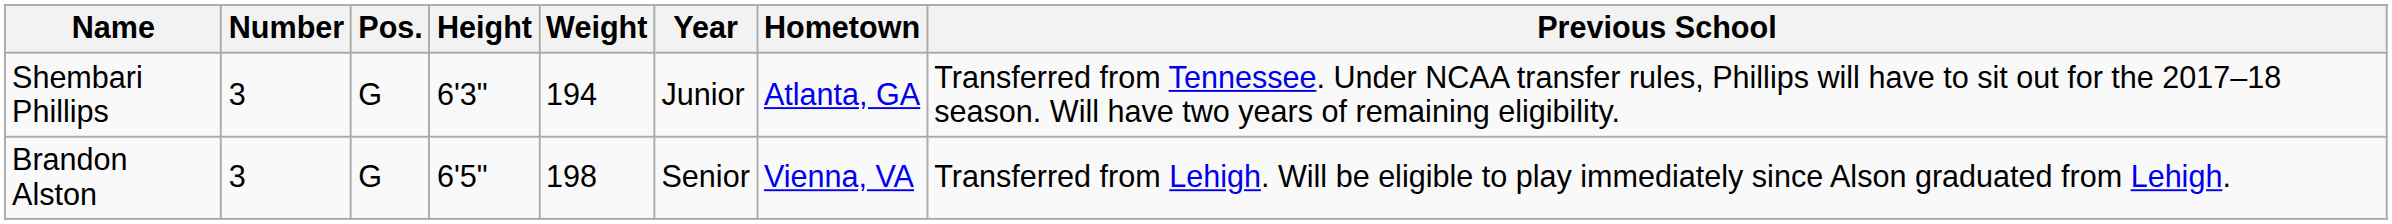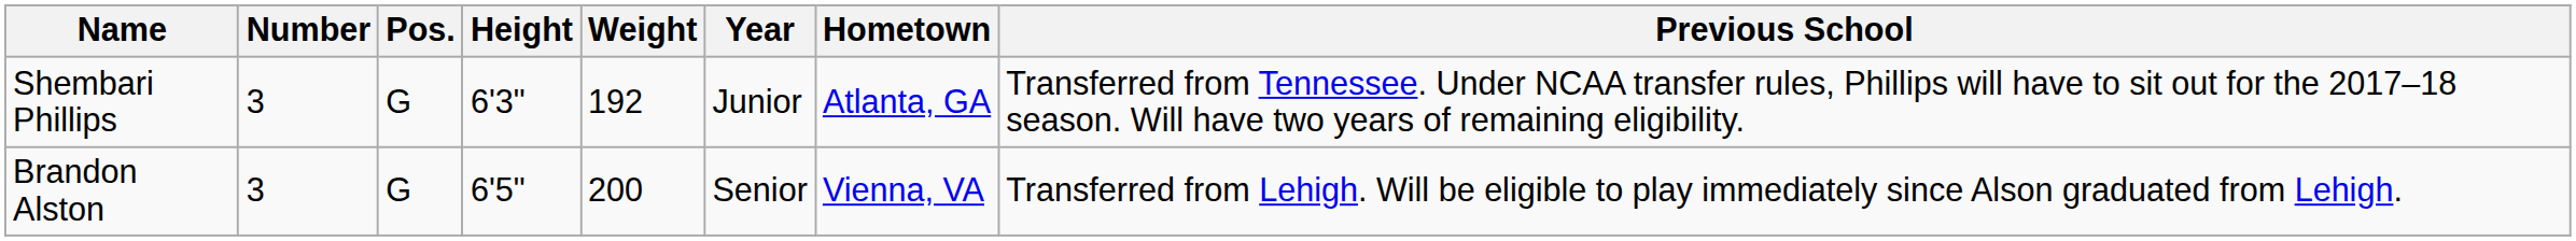 <table class="wikitable sortable" border="1">
 <tr>
 <th>Name</th>
 <th>Number</th>
 <th>Pos.</th>
 <th>Height</th>
 <th>Weight</th>
 <th>Year</th>
 <th>Hometown</th>
 <th class="unsortable">Previous School</th>
 </tr>
 <tr>
 <td>Shembari Phillips</td>
 <td>3</td>
 <td>G</td>
 <td>6'3"</td>
-<td>194</td>
+<td>192</td>
 <td>Junior</td>
 <td><a href='#'>Atlanta, GA</a></td>
 <td>Transferred from <a href='#'>Tennessee</a>. Under NCAA transfer rules, Phillips will have to sit out for the 2017–18 season. Will have two years of remaining eligibility.</td>
 </tr>
 <tr>
 <td>Brandon Alston</td>
 <td>3</td>
 <td>G</td>
 <td>6'5"</td>
-<td>198</td>
+<td>200</td>
 <td>Senior</td>
 <td><a href='#'>Vienna, VA</a></td>
 <td>Transferred from <a href='#'>Lehigh</a>. Will be eligible to play immediately since Alson graduated from <a href='#'>Lehigh</a>.</td>
 </tr>
 </table>
